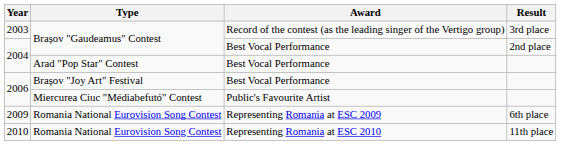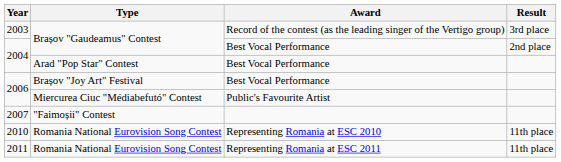 <table class="wikitable" border="1">
 <tr>
 <th>Year</th>
 <th>Type</th>
 <th>Award</th>
 <th>Result</th>
 </tr>
 <tr>
 <td rowspan="1">2003</td>
 <td rowspan="2">Brașov "Gaudeamus" Contest</td>
 <td>Record of the contest (as the leading singer of the Vertigo group)</td>
 <td>3rd place</td>
 </tr>
 <tr>
 <td rowspan="2">2004</td>
 <td>Best Vocal Performance</td>
 <td>2nd place</td>
 </tr>
 <tr>
 <td>Arad "Pop Star" Contest</td>
 <td>Best Vocal Performance</td>
 <td></td>
 </tr>
 <tr>
 <td rowspan="2">2006</td>
 <td rowspan="1">Brașov "Joy Art" Festival</td>
 <td>Best Vocal Performance</td>
 <td></td>
 </tr>
 <tr>
 <td rowspan="1">Miercurea Ciuc "Médiabefutó" Contest</td>
 <td>Public's Favourite Artist</td>
 <td></td>
 </tr>
 <tr>
-<td rowspan="1">2009</td>
-<td rowspan="1">Romania National <a href='#'>Eurovision Song Contest</a></td>
-<td>Representing <a href='#'>Romania</a> at <a href='#'>ESC 2009</a></td>
-<td>6th place</td>
+<td rowspan="1">2007</td>
+<td rowspan="1">"Faimoșii" Contest</td>
+<td></td>
+<td></td>
 </tr>
 <tr>
 <td rowspan="1">2010</td>
 <td rowspan="1">Romania National <a href='#'>Eurovision Song Contest</a></td>
 <td>Representing <a href='#'>Romania</a> at <a href='#'>ESC 2010</a></td>
 <td>11th place</td>
 </tr>
+<tr>
+<td rowspan="1">2011</td>
+<td rowspan="1">Romania National <a href='#'>Eurovision Song Contest</a></td>
+<td>Representing <a href='#'>Romania</a> at <a href='#'>ESC 2011</a></td>
+<td>11th place</td>
+</tr>
 </table>
